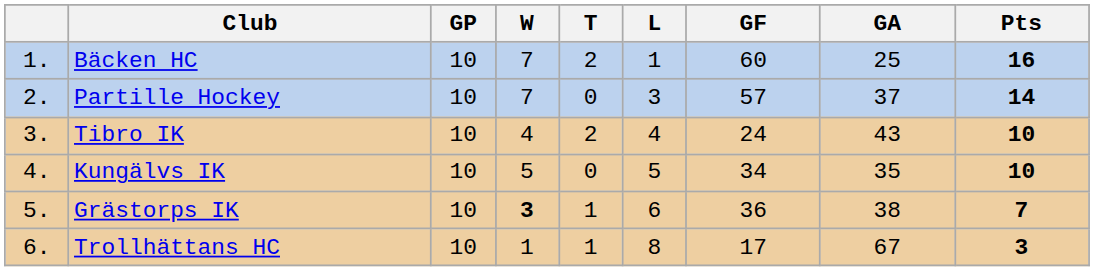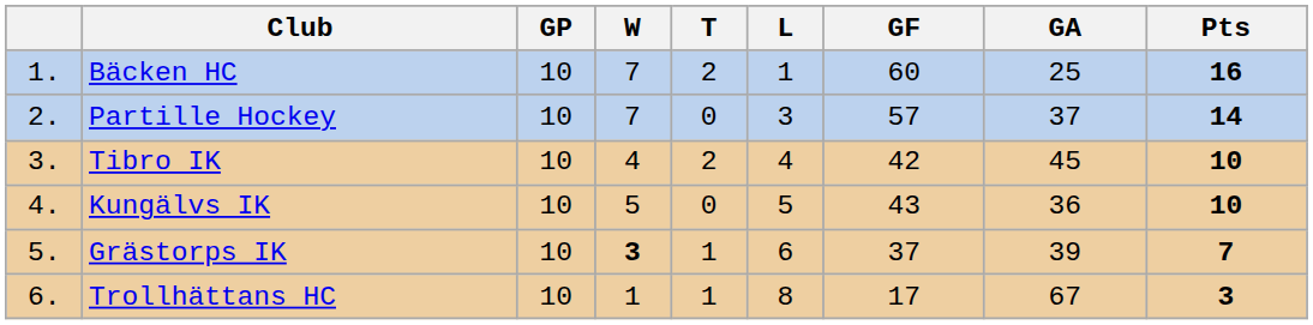 <table class="wikitable">
 <tr>
 <th width="30"></th>
 <th width="200">Club</th>
 <th width="30">GP</th>
 <th width="30">W</th>
 <th width="30">T</th>
 <th width="30">L</th>
 <th width="70">GF</th>
 <th width="70">GA</th>
 <th width="70">Pts</th>
 </tr>
 <tr bgcolor="#BCD2EE" align="center">
 <td>1.</td>
 <td align="left"><a href='#'>Bäcken HC</a></td>
 <td>10</td>
 <td>7</td>
 <td>2</td>
 <td>1</td>
 <td>60</td>
 <td>25</td>
 <td><strong>16</strong></td>
 </tr>
 <tr bgcolor="#BCD2EE" align="center">
 <td>2.</td>
 <td align="left"><a href='#'>Partille Hockey</a></td>
 <td>10</td>
 <td>7</td>
 <td>0</td>
 <td>3</td>
 <td>57</td>
 <td>37</td>
 <td><strong>14</strong></td>
 </tr>
 <tr bgcolor="#EECFA1" align="center">
 <td>3.</td>
 <td align="left"><a href='#'>Tibro IK</a></td>
 <td>10</td>
 <td>4</td>
 <td>2</td>
 <td>4</td>
-<td>24</td>
-<td>43</td>
+<td>42</td>
+<td>45</td>
 <td><strong>10</strong></td>
 </tr>
 <tr bgcolor="#EECFA1" align="center">
 <td>4.</td>
 <td align="left"><a href='#'>Kungälvs IK</a></td>
 <td>10</td>
 <td>5</td>
 <td>0</td>
 <td>5</td>
-<td>34</td>
-<td>35</td>
+<td>43</td>
+<td>36</td>
 <td><strong>10</strong></td>
 </tr>
 <tr bgcolor="#EECFA1" align="center">
 <td>5.</td>
 <td align="left"><a href='#'>Grästorps IK</a></td>
 <td>10</td>
 <td><strong>3</strong></td>
 <td>1</td>
 <td>6</td>
-<td>36</td>
-<td>38</td>
+<td>37</td>
+<td>39</td>
 <td><strong>7</strong></td>
 </tr>
 <tr bgcolor="#EECFA1" align="center">
 <td>6.</td>
 <td align="left"><a href='#'>Trollhättans HC</a></td>
 <td>10</td>
 <td>1</td>
 <td>1</td>
 <td>8</td>
 <td>17</td>
 <td>67</td>
 <td><strong>3</strong></td>
 </tr>
 </table>
